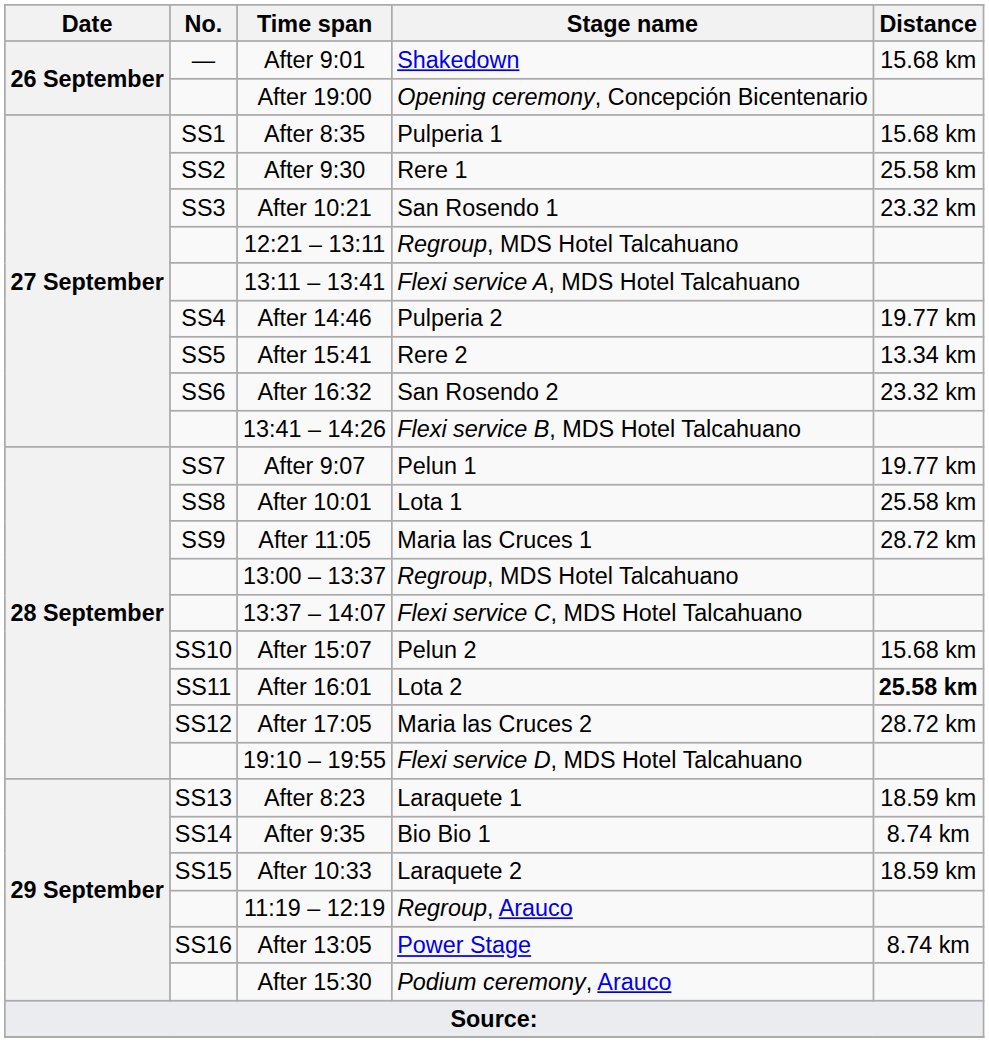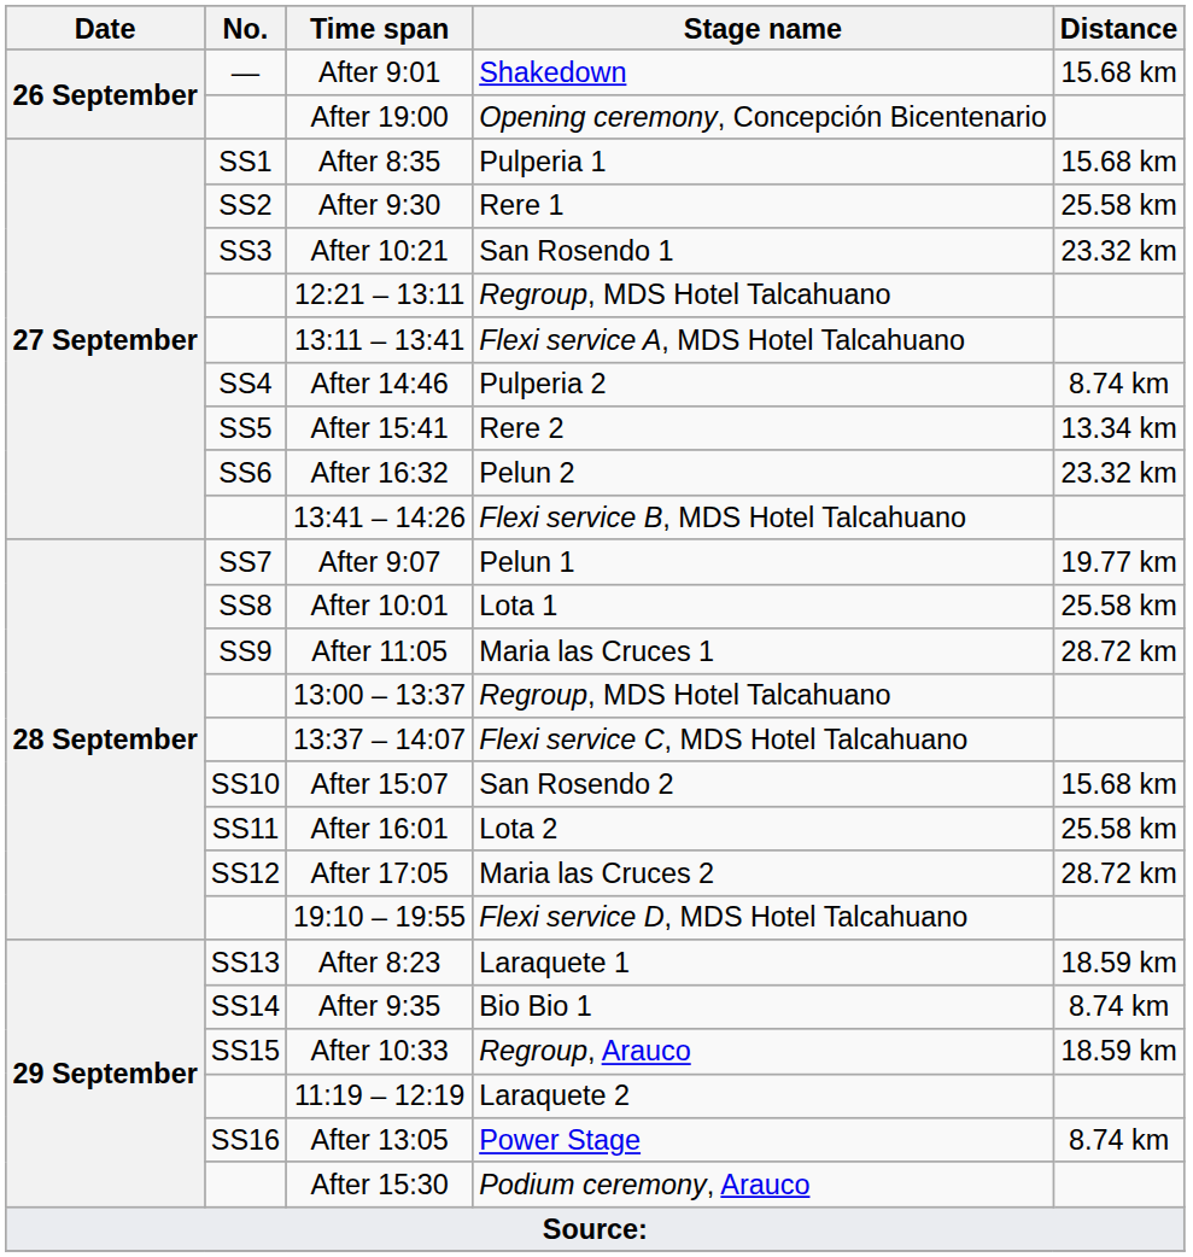 <table class="wikitable" style="font-size: 85%;">
 <tr>
 <th>Date</th>
 <th>No.</th>
 <th>Time span</th>
 <th>Stage name</th>
 <th>Distance</th>
 </tr>
 <tr>
 <th rowspan="2">26 September</th>
 <td align="center">—</td>
 <td align="center">After 9:01</td>
 <td><a href='#'>Shakedown</a></td>
 <td align="center">15.68 km</td>
 </tr>
 <tr>
 <td align="center"></td>
 <td align="center">After 19:00</td>
 <td><em>Opening ceremony</em>, Concepción Bicentenario</td>
 <td></td>
 </tr>
 <tr>
 <th rowspan="9">27 September</th>
 <td align="center">SS1</td>
 <td align="center">After 8:35</td>
 <td>Pulperia 1</td>
 <td align="center">15.68 km</td>
 </tr>
 <tr>
 <td align="center">SS2</td>
 <td align="center">After 9:30</td>
 <td>Rere 1</td>
 <td align="center">25.58 km</td>
 </tr>
 <tr>
 <td align="center">SS3</td>
 <td align="center">After 10:21</td>
 <td>San Rosendo 1</td>
 <td align="center">23.32 km</td>
 </tr>
 <tr>
 <td align="center"></td>
 <td align="center">12:21 – 13:11</td>
 <td><em>Regroup</em>, MDS Hotel Talcahuano</td>
 <td></td>
 </tr>
 <tr>
 <td align="center"></td>
 <td align="center">13:11 – 13:41</td>
 <td><em>Flexi service A</em>, MDS Hotel Talcahuano</td>
 <td></td>
 </tr>
 <tr>
 <td align="center">SS4</td>
 <td align="center">After 14:46</td>
 <td>Pulperia 2</td>
-<td align="center">19.77 km</td>
+<td align="center">8.74 km</td>
 </tr>
 <tr>
 <td align="center">SS5</td>
 <td align="center">After 15:41</td>
 <td>Rere 2</td>
 <td align="center">13.34 km</td>
 </tr>
 <tr>
 <td align="center">SS6</td>
 <td align="center">After 16:32</td>
-<td>San Rosendo 2</td>
+<td>Pelun 2</td>
 <td align="center">23.32 km</td>
 </tr>
 <tr>
 <td align="center"></td>
 <td align="center">13:41 – 14:26</td>
 <td><em>Flexi service B</em>, MDS Hotel Talcahuano</td>
 <td></td>
 </tr>
 <tr>
 <th rowspan="9">28 September</th>
 <td align="center">SS7</td>
 <td align="center">After 9:07</td>
 <td>Pelun 1</td>
 <td align="center">19.77 km</td>
 </tr>
 <tr>
 <td align="center">SS8</td>
 <td align="center">After 10:01</td>
 <td>Lota 1</td>
 <td align="center">25.58 km</td>
 </tr>
 <tr>
 <td align="center">SS9</td>
 <td align="center">After 11:05</td>
 <td>Maria las Cruces 1</td>
 <td align="center">28.72 km</td>
 </tr>
 <tr>
 <td align="center"></td>
 <td align="center">13:00 – 13:37</td>
 <td><em>Regroup</em>, MDS Hotel Talcahuano</td>
 <td></td>
 </tr>
 <tr>
 <td align="center"></td>
 <td align="center">13:37 – 14:07</td>
 <td><em>Flexi service C</em>, MDS Hotel Talcahuano</td>
 <td></td>
 </tr>
 <tr>
 <td align="center">SS10</td>
 <td align="center">After 15:07</td>
-<td>Pelun 2</td>
+<td>San Rosendo 2</td>
 <td align="center">15.68 km</td>
 </tr>
 <tr>
 <td align="center">SS11</td>
 <td align="center">After 16:01</td>
 <td>Lota 2</td>
-<td align="center"><strong>25.58 km</strong></td>
+<td align="center">25.58 km</td>
 </tr>
 <tr>
 <td align="center">SS12</td>
 <td align="center">After 17:05</td>
 <td>Maria las Cruces 2</td>
 <td align="center">28.72 km</td>
 </tr>
 <tr>
 <td align="center"></td>
 <td align="center">19:10 – 19:55</td>
 <td><em>Flexi service D</em>, MDS Hotel Talcahuano</td>
 <td></td>
 </tr>
 <tr>
 <th rowspan="6">29 September</th>
 <td align="center">SS13</td>
 <td align="center">After 8:23</td>
 <td>Laraquete 1</td>
 <td align="center">18.59 km</td>
 </tr>
 <tr>
 <td align="center">SS14</td>
 <td align="center">After 9:35</td>
 <td>Bio Bio 1</td>
 <td align="center">8.74 km</td>
 </tr>
 <tr>
 <td align="center">SS15</td>
 <td align="center">After 10:33</td>
-<td>Laraquete 2</td>
+<td><em>Regroup</em>, <a href='#'>Arauco</a></td>
 <td align="center">18.59 km</td>
 </tr>
 <tr>
 <td align="center"></td>
 <td align="center">11:19 – 12:19</td>
-<td><em>Regroup</em>, <a href='#'>Arauco</a></td>
+<td>Laraquete 2</td>
 <td></td>
 </tr>
 <tr>
 <td align="center">SS16</td>
 <td align="center">After 13:05</td>
 <td><a href='#'>Power Stage</a></td>
 <td align="center">8.74 km</td>
 </tr>
 <tr>
 <td align="center"></td>
 <td align="center">After 15:30</td>
 <td><em>Podium ceremony</em>, <a href='#'>Arauco</a></td>
 <td></td>
 </tr>
 <tr>
 <td colspan="5" style="background-color:#EAECF0;text-align:center"><strong>Source:</strong></td>
 </tr>
 <tr>
 </tr>
 </table>
